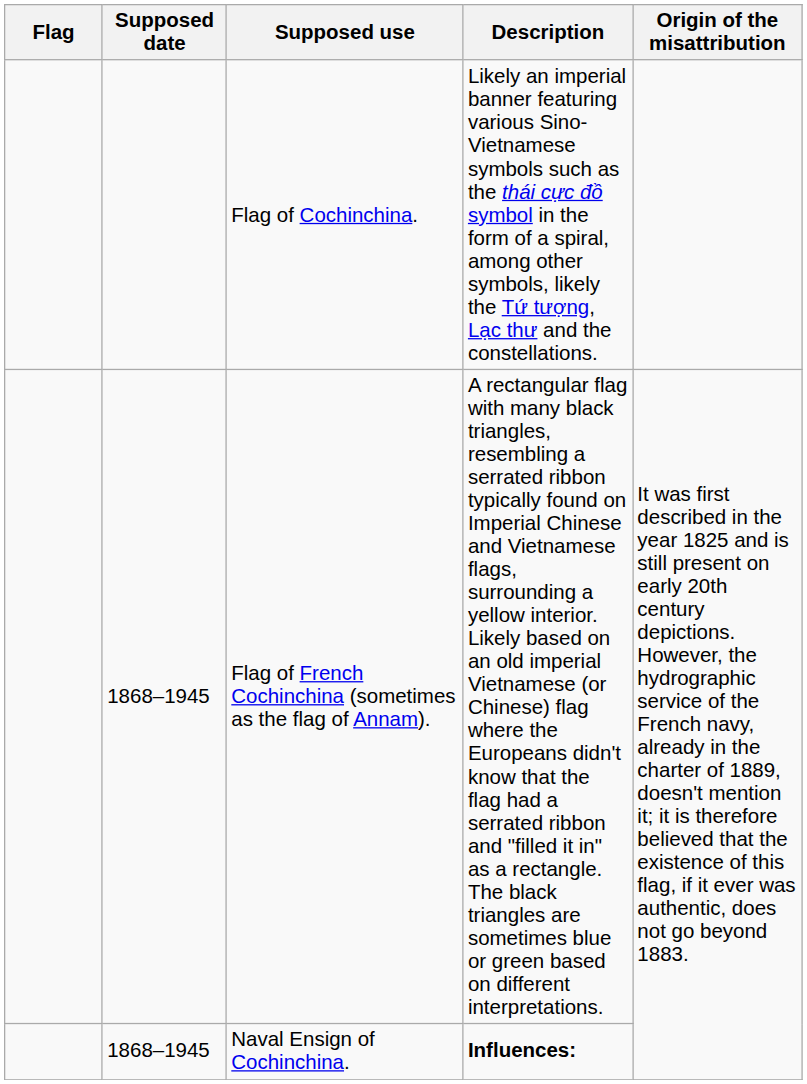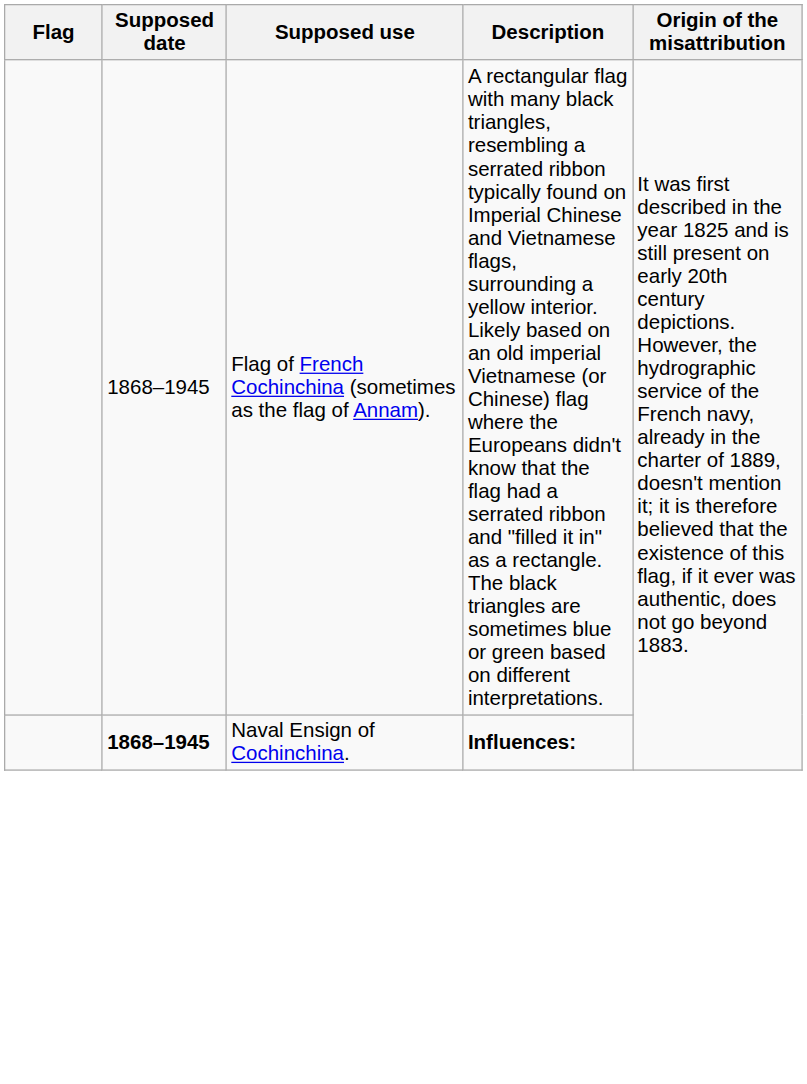 <table class="wikitable" style="width:100%">
 <tr>
 <th width="100px">Flag</th>
 <th width="100px">Supposed date</th>
 <th width="250px">Supposed use</th>
 <th style="min-width:125px">Description</th>
 <th style="min-width:125px">Origin of the misattribution</th>
 </tr>
 <tr>
 <td></td>
-<td></td>
-<td>Flag of <a href='#'>Cochinchina</a>.</td>
-<td>Likely an imperial banner featuring various Sino-Vietnamese symbols such as the <a href='#'><em>thái cực đồ</em> symbol</a> in the form of a spiral, among other symbols, likely the <a href='#'>Tứ tượng</a>, <a href='#'>Lạc thư</a> and the constellations.</td>
-<td><br></td>
-</tr>
-<tr>
-<td></td>
 <td>1868–1945</td>
 <td>Flag of <a href='#'>French Cochinchina</a> (sometimes as the flag of <a href='#'>Annam</a>).</td>
 <td>A rectangular flag with many black triangles, resembling a serrated ribbon typically found on Imperial Chinese and Vietnamese flags, surrounding a yellow interior. Likely based on an old imperial Vietnamese (or Chinese) flag where the Europeans didn't know that the flag had a serrated ribbon and "filled it in" as a rectangle. The black triangles are sometimes blue or green based on different interpretations.</td>
 <td rowspan="2">It was first described in the year 1825 and is still present on early 20th century depictions. However, the hydrographic service of the French navy, already in the charter of 1889, doesn't mention it; it is therefore believed that the existence of this flag, if it ever was authentic, does not go beyond 1883.<br></td>
 </tr>
 <tr>
 <td></td>
-<td>1868–1945</td>
+<td><strong>1868–1945</strong></td>
 <td>Naval Ensign of <a href='#'>Cochinchina</a>.</td>
 <td><strong>Influences:</strong> </td>
 </tr>
 </table>
